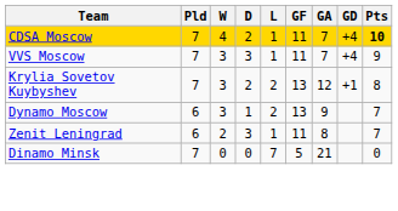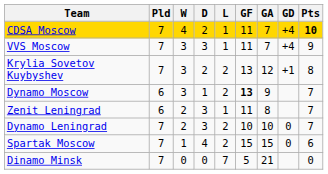 <table class="wikitable" style="text-align: center;">
 <tr>
 <th width="175">Team</th>
 <th width="20">Pld</th>
 <th width="20">W</th>
 <th width="20">D</th>
 <th width="20">L</th>
 <th width="20">GF</th>
 <th width="20">GA</th>
 <th width="20">GD</th>
 <th width="20">Pts</th>
 </tr>
 <tr bgcolor="gold">
 <td align="left"><a href='#'>CDSA Moscow</a></td>
 <td>7</td>
 <td>4</td>
 <td>2</td>
 <td>1</td>
 <td>11</td>
 <td>7</td>
 <td>+4</td>
 <td><strong>10</strong></td>
 </tr>
 <tr>
 <td align="left"><a href='#'>VVS Moscow</a></td>
 <td>7</td>
 <td>3</td>
 <td>3</td>
 <td>1</td>
 <td>11</td>
 <td>7</td>
 <td>+4</td>
 <td>9</td>
 </tr>
 <tr>
 <td align="left"><a href='#'>Krylia Sovetov Kuybyshev</a></td>
 <td>7</td>
 <td>3</td>
 <td>2</td>
 <td>2</td>
 <td>13</td>
 <td>12</td>
 <td>+1</td>
 <td>8</td>
 </tr>
 <tr>
 <td align="left"><a href='#'>Dynamo Moscow</a></td>
 <td>6</td>
 <td>3</td>
 <td>1</td>
 <td>2</td>
-<td>13</td>
+<td><strong>13</strong></td>
 <td>9</td>
 <td></td>
 <td>7</td>
 </tr>
 <tr>
 <td align="left"><a href='#'>Zenit Leningrad</a></td>
 <td>6</td>
 <td>2</td>
 <td>3</td>
 <td>1</td>
 <td>11</td>
 <td>8</td>
 <td></td>
 <td>7</td>
 </tr>
 <tr>
+<td align="left"><a href='#'>Dynamo Leningrad</a></td>
+<td>7</td>
+<td>2</td>
+<td>3</td>
+<td>2</td>
+<td>10</td>
+<td>10</td>
+<td>0</td>
+<td>7</td>
+</tr>
+<tr>
+<td align="left"><a href='#'>Spartak Moscow</a></td>
+<td>7</td>
+<td>1</td>
+<td>4</td>
+<td>2</td>
+<td>15</td>
+<td>15</td>
+<td>0</td>
+<td>6</td>
+</tr>
+<tr>
 <td align="left"><a href='#'>Dinamo Minsk</a></td>
 <td>7</td>
 <td>0</td>
 <td>0</td>
 <td>7</td>
 <td>5</td>
 <td>21</td>
 <td></td>
 <td>0</td>
 </tr>
 </table>
